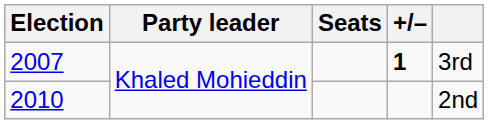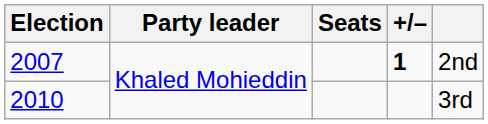 <table class="wikitable">
 <tr>
 <th><strong>Election</strong></th>
 <th><strong>Party leader</strong></th>
 <th><strong>Seats</strong></th>
 <th>+/–</th>
 <th></th>
 </tr>
 <tr>
 <td><a href='#'>2007</a></td>
 <td rowspan="2"><a href='#'>Khaled Mohieddin</a></td>
 <td></td>
 <td><strong> 1</strong></td>
-<td> 3rd</td>
+<td> 2nd</td>
 </tr>
 <tr>
 <td><a href='#'>2010</a></td>
 <td></td>
 <td></td>
-<td> 2nd</td>
+<td> 3rd</td>
 </tr>
 </table>
